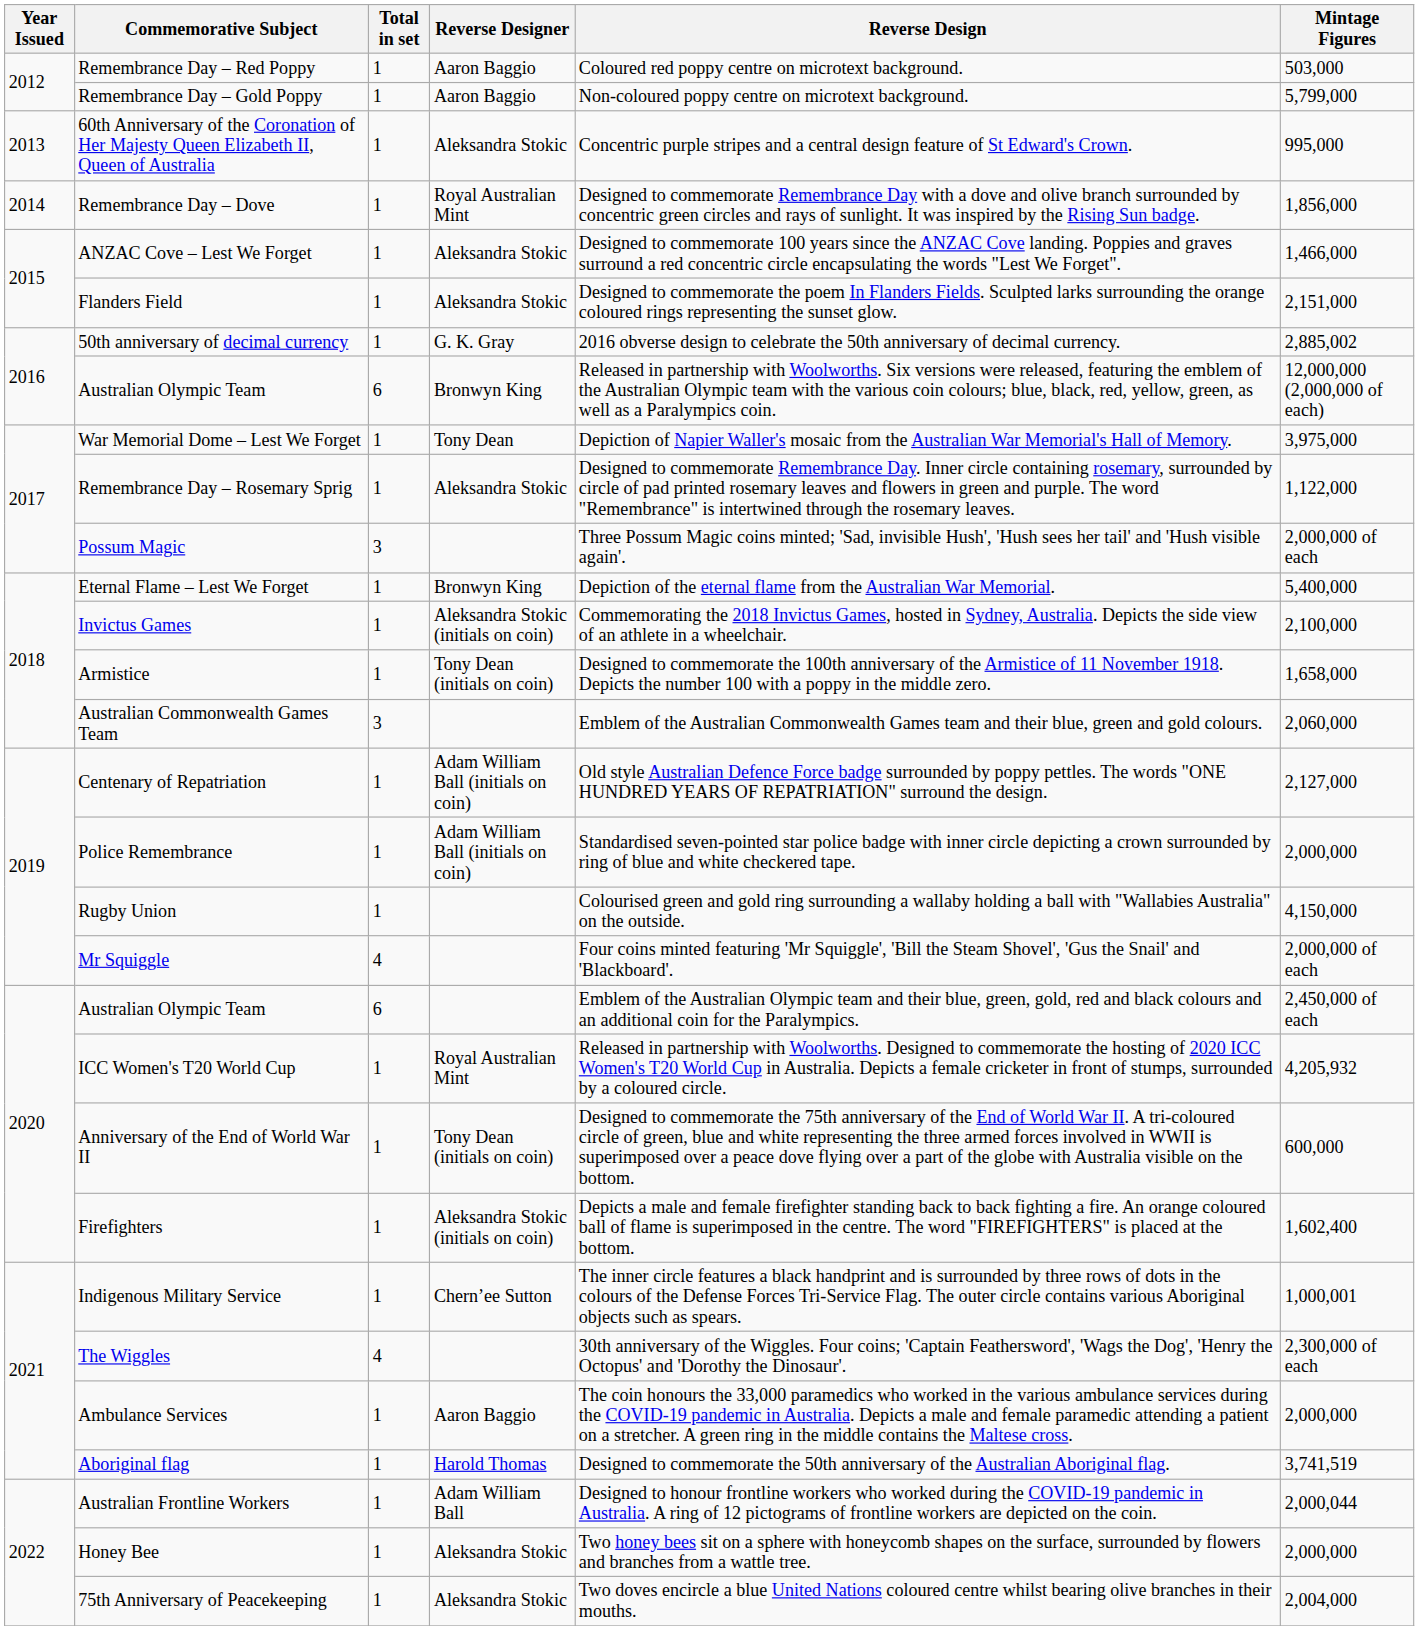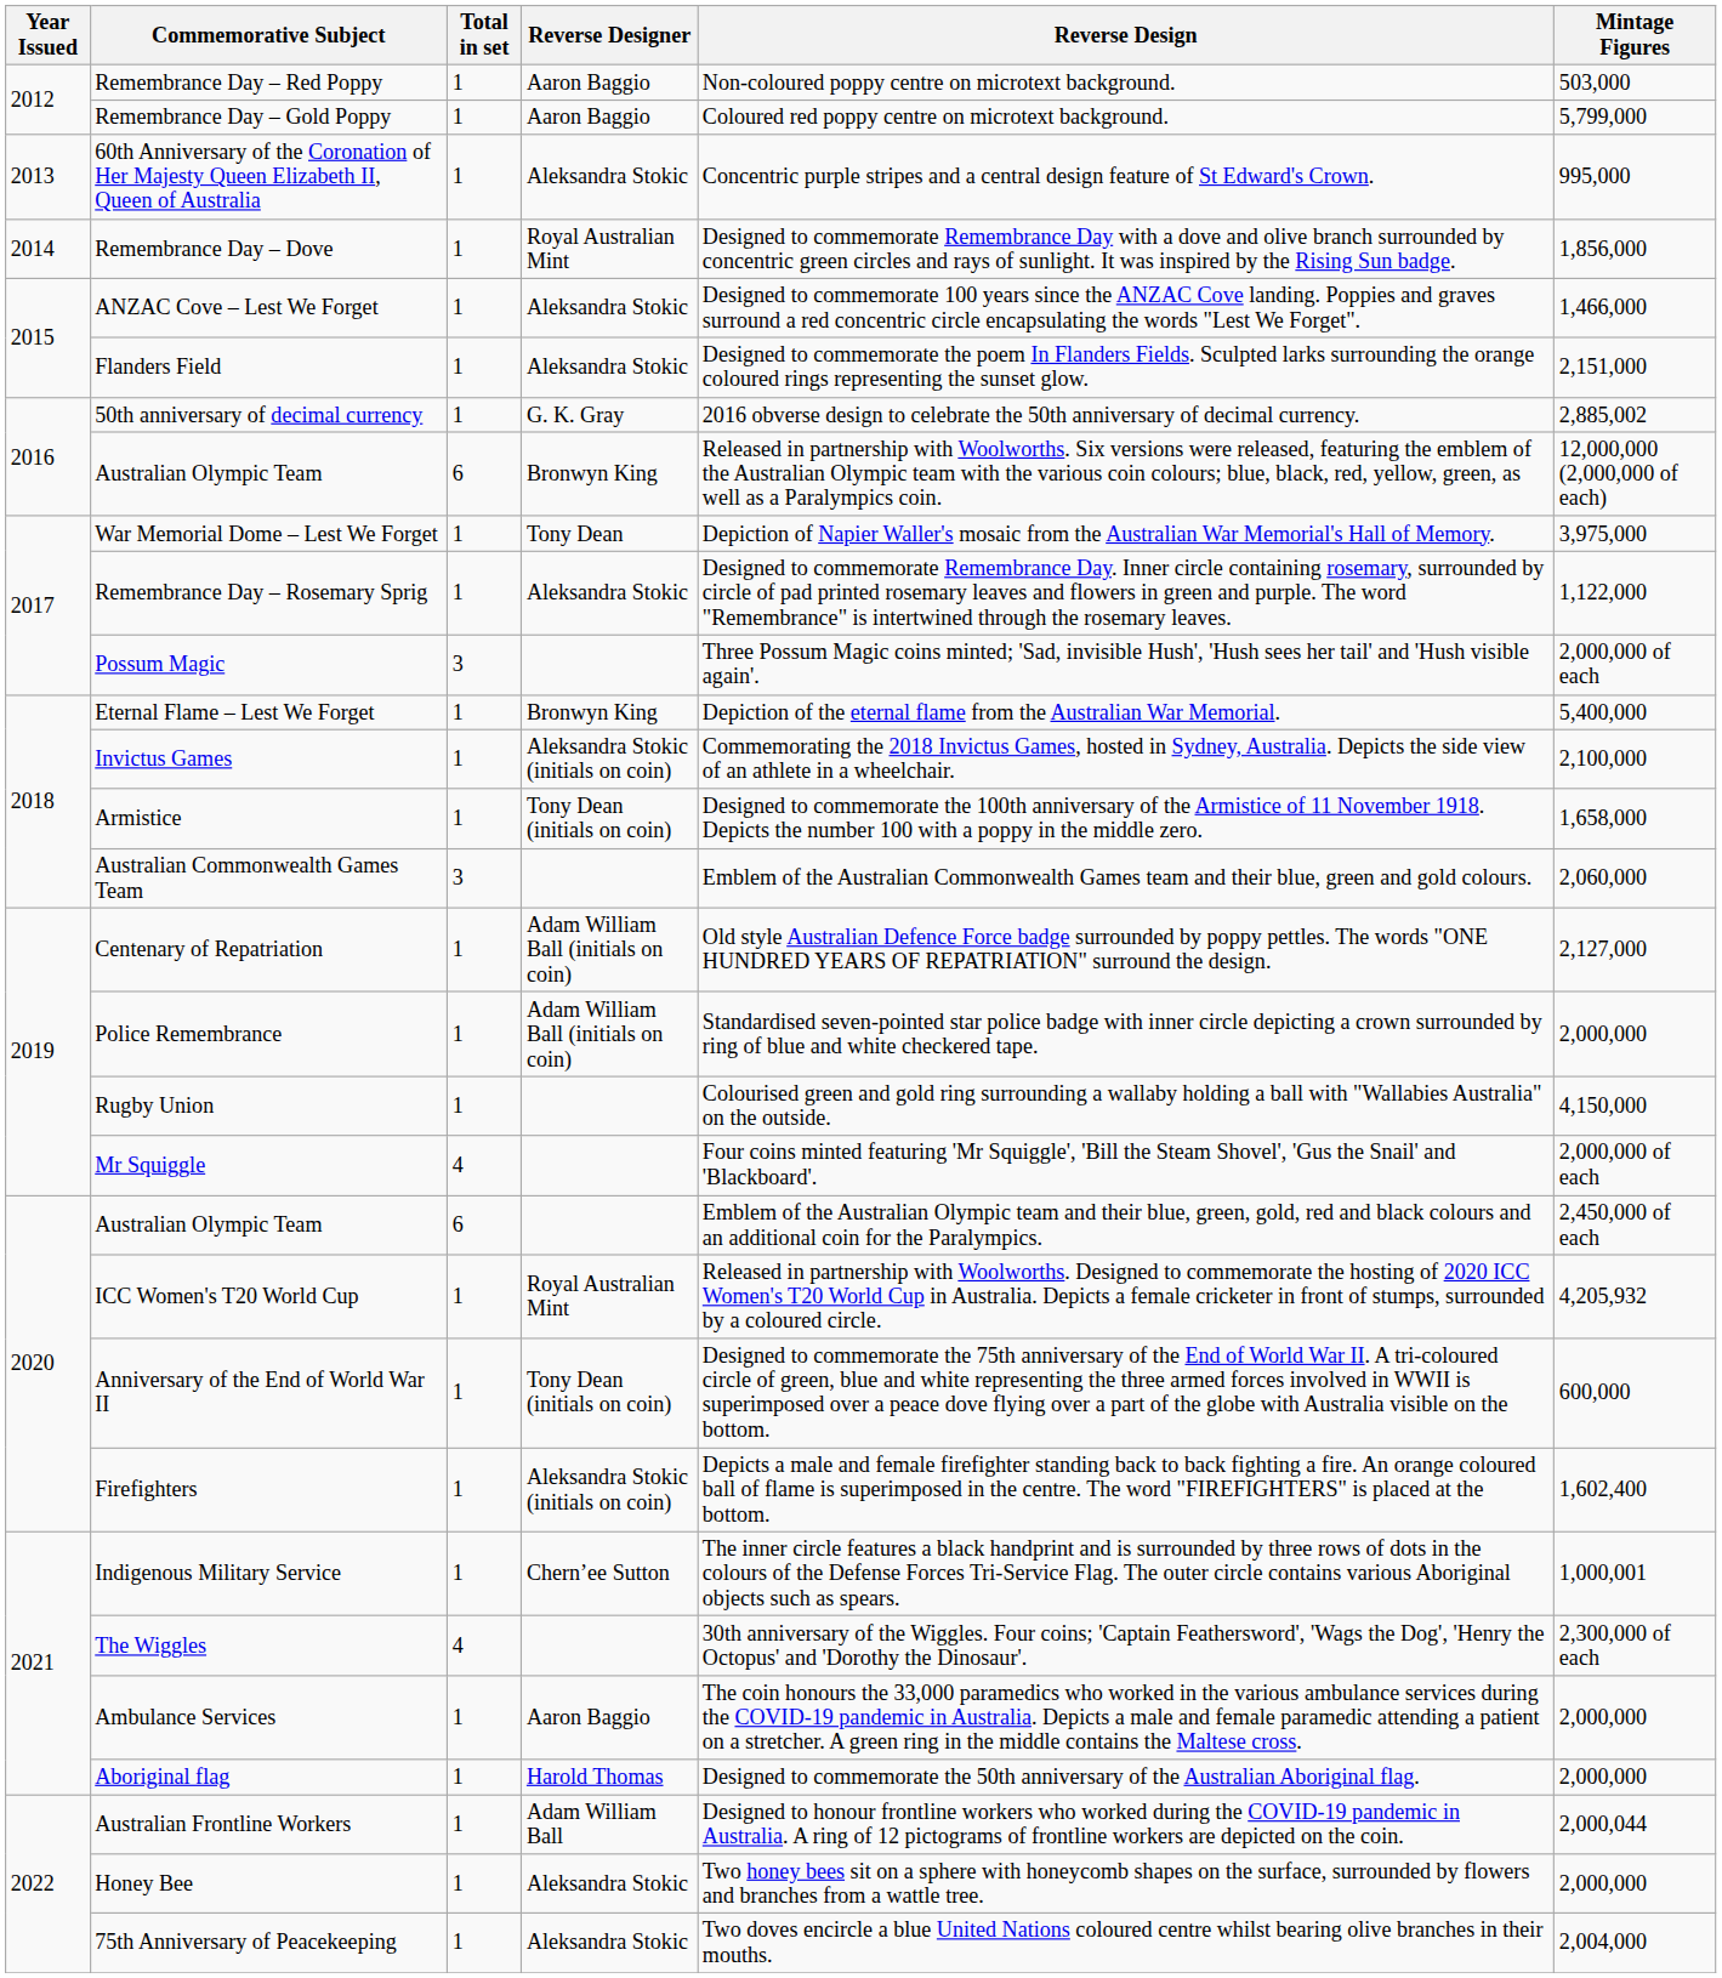 <table class="wikitable">
 <tr>
 <th>Year Issued</th>
 <th>Commemorative Subject</th>
 <th>Total in set</th>
 <th>Reverse Designer</th>
 <th>Reverse Design</th>
 <th>Mintage Figures</th>
 </tr>
 <tr>
 <td rowspan="2">2012</td>
 <td>Remembrance Day – Red Poppy</td>
 <td>1</td>
 <td>Aaron Baggio</td>
-<td>Coloured red poppy centre on microtext background.</td>
+<td>Non-coloured poppy centre on microtext background.</td>
 <td>503,000</td>
 </tr>
 <tr>
 <td>Remembrance Day – Gold Poppy</td>
 <td>1</td>
 <td>Aaron Baggio</td>
-<td>Non-coloured poppy centre on microtext background.</td>
+<td>Coloured red poppy centre on microtext background.</td>
 <td>5,799,000</td>
 </tr>
 <tr>
 <td>2013</td>
 <td>60th Anniversary of the <a href='#'>Coronation</a> of <a href='#'>Her Majesty Queen Elizabeth II</a>, <a href='#'>Queen of Australia</a></td>
 <td>1</td>
 <td>Aleksandra Stokic</td>
 <td>Concentric purple stripes and a central design feature of <a href='#'>St Edward's Crown</a>.</td>
 <td>995,000</td>
 </tr>
 <tr>
 <td>2014</td>
 <td>Remembrance Day – Dove</td>
 <td>1</td>
 <td>Royal Australian Mint</td>
 <td>Designed to commemorate <a href='#'>Remembrance Day</a> with a dove and olive branch surrounded by concentric green circles and rays of sunlight. It was inspired by the <a href='#'>Rising Sun badge</a>.</td>
 <td>1,856,000</td>
 </tr>
 <tr>
 <td rowspan="2">2015</td>
 <td>ANZAC Cove – Lest We Forget</td>
 <td>1</td>
 <td>Aleksandra Stokic</td>
 <td>Designed to commemorate 100 years since the <a href='#'>ANZAC Cove</a> landing. Poppies and graves surround a red concentric circle encapsulating the words "Lest We Forget".</td>
 <td>1,466,000</td>
 </tr>
 <tr>
 <td>Flanders Field</td>
 <td>1</td>
 <td>Aleksandra Stokic</td>
 <td>Designed to commemorate the poem <a href='#'>In Flanders Fields</a>. Sculpted larks surrounding the orange coloured rings representing the sunset glow.</td>
 <td>2,151,000</td>
 </tr>
 <tr>
 <td rowspan="2">2016</td>
 <td>50th anniversary of <a href='#'>decimal currency</a></td>
 <td>1</td>
 <td>G. K. Gray</td>
 <td>2016 obverse design to celebrate the 50th anniversary of decimal currency.</td>
 <td>2,885,002</td>
 </tr>
 <tr>
 <td>Australian Olympic Team</td>
 <td>6</td>
 <td>Bronwyn King</td>
 <td>Released in partnership with <a href='#'>Woolworths</a>. Six versions were released, featuring the emblem of the Australian Olympic team with the various coin colours; blue, black, red, yellow, green, as well as a Paralympics coin.</td>
 <td>12,000,000 (2,000,000 of each)</td>
 </tr>
 <tr>
 <td rowspan="3">2017</td>
 <td>War Memorial Dome – Lest We Forget</td>
 <td>1</td>
 <td>Tony Dean</td>
 <td>Depiction of <a href='#'>Napier Waller's</a> mosaic from the <a href='#'>Australian War Memorial's Hall of Memory</a>.</td>
 <td>3,975,000</td>
 </tr>
 <tr>
 <td>Remembrance Day – Rosemary Sprig</td>
 <td>1</td>
 <td>Aleksandra Stokic</td>
 <td>Designed to commemorate <a href='#'>Remembrance Day</a>. Inner circle containing <a href='#'>rosemary</a>, surrounded by circle of pad printed rosemary leaves and flowers in green and purple. The word "Remembrance" is intertwined through the rosemary leaves.</td>
 <td>1,122,000</td>
 </tr>
 <tr>
 <td><a href='#'>Possum Magic</a></td>
 <td>3</td>
 <td></td>
 <td>Three Possum Magic coins minted; 'Sad, invisible Hush', 'Hush sees her tail' and 'Hush visible again'.</td>
 <td>2,000,000 of each</td>
 </tr>
 <tr>
 <td rowspan="4">2018</td>
 <td>Eternal Flame – Lest We Forget</td>
 <td>1</td>
 <td>Bronwyn King</td>
 <td>Depiction of the <a href='#'>eternal flame</a> from the <a href='#'>Australian War Memorial</a>.</td>
 <td>5,400,000</td>
 </tr>
 <tr>
 <td><a href='#'>Invictus Games</a></td>
 <td>1</td>
 <td>Aleksandra Stokic (initials on coin)</td>
 <td>Commemorating the <a href='#'>2018 Invictus Games</a>, hosted in <a href='#'>Sydney, Australia</a>. Depicts the side view of an athlete in a wheelchair.</td>
 <td>2,100,000</td>
 </tr>
 <tr>
 <td>Armistice</td>
 <td>1</td>
 <td>Tony Dean (initials on coin)</td>
 <td>Designed to commemorate the 100th anniversary of the <a href='#'>Armistice of 11 November 1918</a>. Depicts the number 100 with a poppy in the middle zero.</td>
 <td>1,658,000</td>
 </tr>
 <tr>
 <td>Australian Commonwealth Games Team</td>
 <td>3</td>
 <td></td>
 <td>Emblem of the Australian Commonwealth Games team and their blue, green and gold colours.</td>
 <td>2,060,000</td>
 </tr>
 <tr>
 <td rowspan="4">2019</td>
 <td>Centenary of Repatriation</td>
 <td>1</td>
 <td>Adam William Ball (initials on coin)</td>
 <td>Old style <a href='#'>Australian Defence Force badge</a> surrounded by poppy pettles. The words "ONE HUNDRED YEARS OF REPATRIATION" surround the design.</td>
 <td>2,127,000</td>
 </tr>
 <tr>
 <td>Police Remembrance</td>
 <td>1</td>
 <td>Adam William Ball (initials on coin)</td>
 <td>Standardised seven-pointed star police badge with inner circle depicting a crown surrounded by ring of blue and white checkered tape.</td>
 <td>2,000,000</td>
 </tr>
 <tr>
 <td>Rugby Union</td>
 <td>1</td>
 <td></td>
 <td>Colourised green and gold ring surrounding a wallaby holding a ball with "Wallabies Australia" on the outside.</td>
 <td>4,150,000</td>
 </tr>
 <tr>
 <td><a href='#'>Mr Squiggle</a></td>
 <td>4</td>
 <td></td>
 <td>Four coins minted featuring 'Mr Squiggle', 'Bill the Steam Shovel', 'Gus the Snail' and 'Blackboard'.</td>
 <td>2,000,000 of each</td>
 </tr>
 <tr>
 <td rowspan="4">2020</td>
 <td>Australian Olympic Team</td>
 <td>6</td>
 <td></td>
 <td>Emblem of the Australian Olympic team and their blue, green, gold, red and black colours and an additional coin for the Paralympics.</td>
 <td>2,450,000 of each</td>
 </tr>
 <tr>
 <td>ICC Women's T20 World Cup</td>
 <td>1</td>
 <td>Royal Australian Mint</td>
 <td>Released in partnership with <a href='#'>Woolworths</a>. Designed to commemorate the hosting of <a href='#'>2020 ICC Women's T20 World Cup</a> in Australia. Depicts a female cricketer in front of stumps, surrounded by a coloured circle.</td>
 <td>4,205,932</td>
 </tr>
 <tr>
 <td>Anniversary of the End of World War II</td>
 <td>1</td>
 <td>Tony Dean (initials on coin)</td>
 <td>Designed to commemorate the 75th anniversary of the <a href='#'>End of World War II</a>. A tri-coloured circle of green, blue and white representing the three armed forces involved in WWII is superimposed over a peace dove flying over a part of the globe with Australia visible on the bottom.</td>
 <td>600,000</td>
 </tr>
 <tr>
 <td>Firefighters</td>
 <td>1</td>
 <td>Aleksandra Stokic (initials on coin)</td>
 <td>Depicts a male and female firefighter standing back to back fighting a fire. An orange coloured ball of flame is superimposed in the centre. The word "FIREFIGHTERS" is placed at the bottom.</td>
 <td>1,602,400</td>
 </tr>
 <tr>
 <td rowspan="4">2021</td>
 <td>Indigenous Military Service</td>
 <td>1</td>
 <td>Chern’ee Sutton</td>
 <td>The inner circle features a black handprint and is surrounded by three rows of dots in the colours of the Defense Forces Tri-Service Flag. The outer circle contains various Aboriginal objects such as spears.</td>
 <td>1,000,001</td>
 </tr>
 <tr>
 <td><a href='#'>The Wiggles</a></td>
 <td>4</td>
 <td></td>
 <td>30th anniversary of the Wiggles. Four coins; 'Captain Feathersword', 'Wags the Dog', 'Henry the Octopus' and 'Dorothy the Dinosaur'.</td>
 <td>2,300,000 of each</td>
 </tr>
 <tr>
 <td>Ambulance Services</td>
 <td>1</td>
 <td>Aaron Baggio</td>
 <td>The coin honours the 33,000 paramedics who worked in the various ambulance services during the <a href='#'>COVID-19 pandemic in Australia</a>. Depicts a male and female paramedic attending a patient on a stretcher. A green ring in the middle contains the <a href='#'>Maltese cross</a>.</td>
 <td>2,000,000</td>
 </tr>
 <tr>
 <td><a href='#'>Aboriginal flag</a></td>
 <td>1</td>
 <td><a href='#'>Harold Thomas</a></td>
 <td>Designed to commemorate the 50th anniversary of the <a href='#'>Australian Aboriginal flag</a>.</td>
-<td>3,741,519</td>
+<td>2,000,000</td>
 </tr>
 <tr>
 <td rowspan="3">2022</td>
 <td>Australian Frontline Workers</td>
 <td>1</td>
 <td>Adam William Ball</td>
 <td>Designed to honour frontline workers who worked during the <a href='#'>COVID-19 pandemic in Australia</a>. A ring of 12 pictograms of frontline workers are depicted on the coin.</td>
 <td>2,000,044</td>
 </tr>
 <tr>
 <td>Honey Bee</td>
 <td>1</td>
 <td>Aleksandra Stokic</td>
 <td>Two <a href='#'>honey bees</a> sit on a sphere with honeycomb shapes on the surface, surrounded by flowers and branches from a wattle tree.</td>
 <td>2,000,000</td>
 </tr>
 <tr>
 <td>75th Anniversary of Peacekeeping</td>
 <td>1</td>
 <td>Aleksandra Stokic</td>
 <td>Two doves encircle a blue <a href='#'>United Nations</a> coloured centre whilst bearing olive branches in their mouths.</td>
 <td>2,004,000</td>
 </tr>
 <tr>
 </tr>
 </table>
